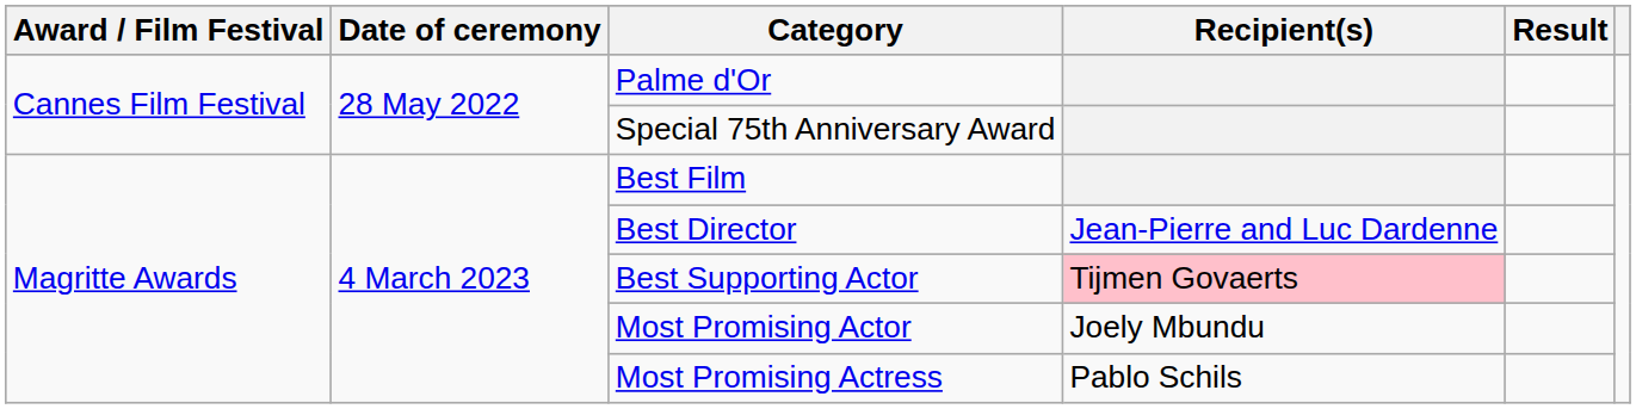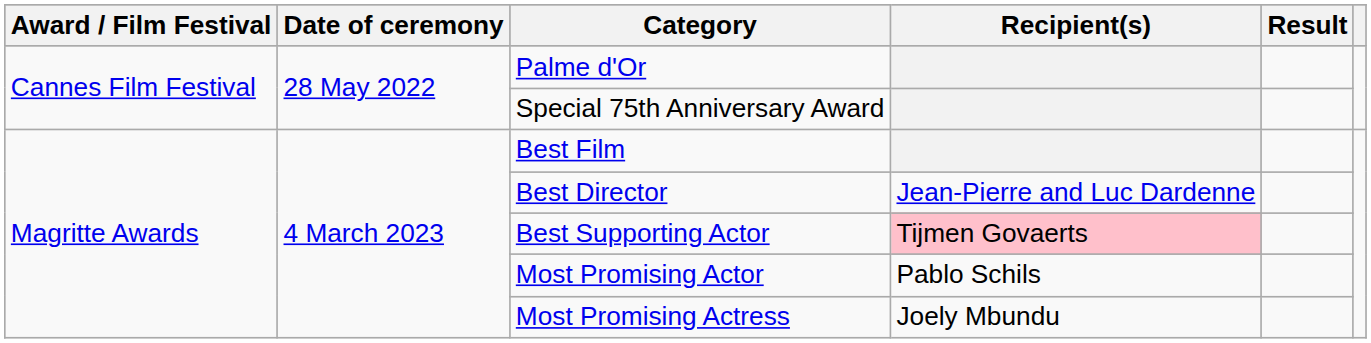 <table class="wikitable plainrowheaders sortable">
 <tr style="background:#ccc; text-align:center;">
 <th scope="col">Award / Film Festival</th>
 <th scope="col">Date of ceremony</th>
 <th scope="col">Category</th>
 <th scope="col">Recipient(s)</th>
 <th scope="col">Result</th>
 <th scope="col" class="unsortable"></th>
 </tr>
 <tr>
 <td rowspan=2><a href='#'>Cannes Film Festival</a></td>
 <td rowspan=2><a href='#'>28 May 2022</a></td>
 <td><a href='#'>Palme d'Or</a></td>
 <th></th>
 <td></td>
 <td rowspan="2" style="text-align:center"></td>
 </tr>
 <tr>
 <td>Special 75th Anniversary Award</td>
 <th></th>
 <td></td>
 </tr>
 <tr>
 <td rowspan=5><a href='#'>Magritte Awards</a></td>
 <td rowspan=5><a href='#'>4 March 2023</a></td>
 <td><a href='#'>Best Film</a></td>
 <th></th>
 <td></td>
 <td rowspan="5" style="text-align:center"></td>
 </tr>
 <tr>
 <td><a href='#'>Best Director</a></td>
 <td><a href='#'>Jean-Pierre and Luc Dardenne</a></td>
 <td></td>
 </tr>
 <tr>
 <td><a href='#'>Best Supporting Actor</a></td>
 <td style="background: pink;">Tijmen Govaerts</td>
 <td></td>
 </tr>
 <tr>
 <td><a href='#'>Most Promising Actor</a></td>
-<td>Joely Mbundu</td>
+<td>Pablo Schils</td>
 <td></td>
 </tr>
 <tr>
 <td><a href='#'>Most Promising Actress</a></td>
-<td>Pablo Schils</td>
+<td>Joely Mbundu</td>
 <td></td>
 </tr>
 </table>
